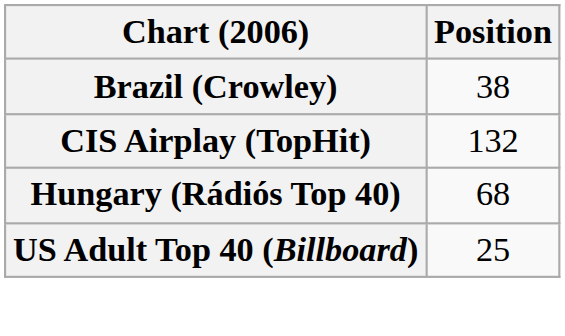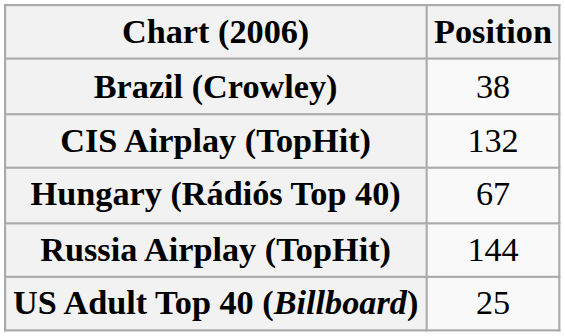 <table class="wikitable sortable plainrowheaders" style="text-align:center">
 <tr>
 <th scope="col">Chart (2006)</th>
 <th scope="col">Position</th>
 </tr>
 <tr>
 <th scope="row">Brazil (Crowley)</th>
 <td>38</td>
 </tr>
 <tr>
 <th scope="row">CIS Airplay (TopHit)</th>
 <td>132</td>
 </tr>
 <tr>
 <th scope="row">Hungary (Rádiós Top 40)</th>
-<td>68</td>
+<td>67</td>
+</tr>
+<tr>
+<th scope="row">Russia Airplay (TopHit)</th>
+<td>144</td>
 </tr>
 <tr>
 <th scope="row">US Adult Top 40 (<em>Billboard</em>)</th>
 <td>25</td>
 </tr>
 </table>
